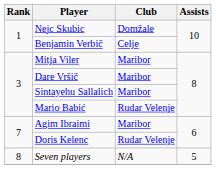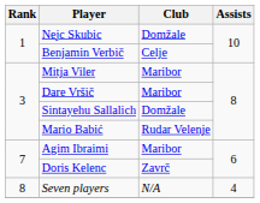 <table class="wikitable" style="text-align:center">
 <tr>
 <th>Rank</th>
 <th>Player</th>
 <th>Club</th>
 <th>Assists</th>
 </tr>
 <tr>
 <td rowspan="2">1</td>
 <td align="left"> <a href='#'>Nejc Skubic</a></td>
 <td align="left"><a href='#'>Domžale</a></td>
 <td rowspan="2">10</td>
 </tr>
 <tr>
 <td align="left"> <a href='#'>Benjamin Verbič</a></td>
 <td align="left"><a href='#'>Celje</a></td>
 </tr>
 <tr>
 <td rowspan="4">3</td>
 <td align="left"> <a href='#'>Mitja Viler</a></td>
 <td align="left"><a href='#'>Maribor</a></td>
 <td rowspan="4">8</td>
 </tr>
 <tr>
 <td align="left"> <a href='#'>Dare Vršič</a></td>
 <td align="left"><a href='#'>Maribor</a></td>
 </tr>
 <tr>
 <td align="left"> <a href='#'>Sintayehu Sallalich</a></td>
-<td align="left"><a href='#'>Maribor</a></td>
+<td align="left"><a href='#'>Domžale</a></td>
 </tr>
 <tr>
 <td align="left"> <a href='#'>Mario Babić</a></td>
 <td align="left"><a href='#'>Rudar Velenje</a></td>
 </tr>
 <tr>
 <td rowspan="2">7</td>
 <td align="left"> <a href='#'>Agim Ibraimi</a></td>
 <td align="left"><a href='#'>Maribor</a></td>
 <td rowspan="2">6</td>
 </tr>
 <tr>
 <td align="left"> <a href='#'>Doris Kelenc</a></td>
-<td align="left"><a href='#'>Rudar Velenje</a></td>
+<td align="left"><a href='#'>Zavrč</a></td>
 </tr>
 <tr>
 <td rowspan="1">8</td>
 <td align="left"><em>Seven players</em></td>
 <td align="left"><em>N/A</em></td>
-<td rowspan="1">5</td>
+<td rowspan="1">4</td>
 </tr>
 <tr>
 </tr>
 </table>
